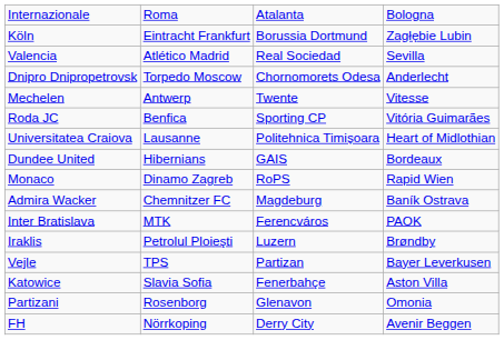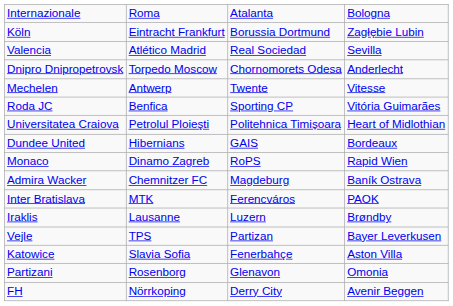 <table class="wikitable">
 <tr>
 <td> <a href='#'>Internazionale</a> </td>
 <td> <a href='#'>Roma</a> </td>
 <td> <a href='#'>Atalanta</a> </td>
 <td> <a href='#'>Bologna</a> </td>
 </tr>
 <tr>
 <td> <a href='#'>Köln</a> </td>
 <td> <a href='#'>Eintracht Frankfurt</a> </td>
 <td> <a href='#'>Borussia Dortmund</a> </td>
 <td> <a href='#'>Zagłębie Lubin</a> </td>
 </tr>
 <tr>
 <td> <a href='#'>Valencia</a> </td>
 <td> <a href='#'>Atlético Madrid</a> </td>
 <td> <a href='#'>Real Sociedad</a> </td>
 <td> <a href='#'>Sevilla</a> </td>
 </tr>
 <tr>
 <td> <a href='#'>Dnipro Dnipropetrovsk</a> </td>
 <td> <a href='#'>Torpedo Moscow</a> </td>
 <td> <a href='#'>Chornomorets Odesa</a> </td>
 <td> <a href='#'>Anderlecht</a> </td>
 </tr>
 <tr>
 <td> <a href='#'>Mechelen</a> </td>
 <td> <a href='#'>Antwerp</a> </td>
 <td> <a href='#'>Twente</a> </td>
 <td> <a href='#'>Vitesse</a> </td>
 </tr>
 <tr>
 <td> <a href='#'>Roda JC</a> </td>
 <td> <a href='#'>Benfica</a> </td>
 <td> <a href='#'>Sporting CP</a> </td>
 <td> <a href='#'>Vitória Guimarães</a> </td>
 </tr>
 <tr>
 <td> <a href='#'>Universitatea Craiova</a> </td>
-<td> <a href='#'>Lausanne</a> </td>
+<td> <a href='#'>Petrolul Ploieşti</a> </td>
 <td> <a href='#'>Politehnica Timișoara</a> </td>
 <td> <a href='#'>Heart of Midlothian</a> </td>
 </tr>
 <tr>
 <td> <a href='#'>Dundee United</a> </td>
 <td> <a href='#'>Hibernians</a> </td>
 <td> <a href='#'>GAIS</a> </td>
 <td> <a href='#'>Bordeaux</a> </td>
 </tr>
 <tr>
 <td> <a href='#'>Monaco</a> </td>
 <td> <a href='#'>Dinamo Zagreb</a> </td>
 <td> <a href='#'>RoPS</a> </td>
 <td> <a href='#'>Rapid Wien</a> </td>
 </tr>
 <tr>
 <td> <a href='#'>Admira Wacker</a> </td>
 <td> <a href='#'>Chemnitzer FC</a> </td>
 <td> <a href='#'>Magdeburg</a> </td>
 <td> <a href='#'>Baník Ostrava</a> </td>
 </tr>
 <tr>
 <td> <a href='#'>Inter Bratislava</a> </td>
 <td> <a href='#'>MTK</a> </td>
 <td> <a href='#'>Ferencváros</a> </td>
 <td> <a href='#'>PAOK</a> </td>
 </tr>
 <tr>
 <td> <a href='#'>Iraklis</a> </td>
-<td> <a href='#'>Petrolul Ploieşti</a> </td>
+<td> <a href='#'>Lausanne</a> </td>
 <td> <a href='#'>Luzern</a> </td>
 <td> <a href='#'>Brøndby</a> </td>
 </tr>
 <tr>
 <td> <a href='#'>Vejle</a> </td>
 <td> <a href='#'>TPS</a> </td>
 <td> <a href='#'>Partizan</a> </td>
 <td> <a href='#'>Bayer Leverkusen</a> </td>
 </tr>
 <tr>
 <td> <a href='#'>Katowice</a> </td>
 <td> <a href='#'>Slavia Sofia</a> </td>
 <td> <a href='#'>Fenerbahçe</a> </td>
 <td> <a href='#'>Aston Villa</a> </td>
 </tr>
 <tr>
 <td> <a href='#'>Partizani</a> </td>
 <td> <a href='#'>Rosenborg</a> </td>
 <td> <a href='#'>Glenavon</a> </td>
 <td> <a href='#'>Omonia</a> </td>
 </tr>
 <tr>
 <td> <a href='#'>FH</a> </td>
 <td> <a href='#'>Nörrkoping</a> </td>
 <td> <a href='#'>Derry City</a> </td>
 <td> <a href='#'>Avenir Beggen</a> </td>
 </tr>
 </table>
